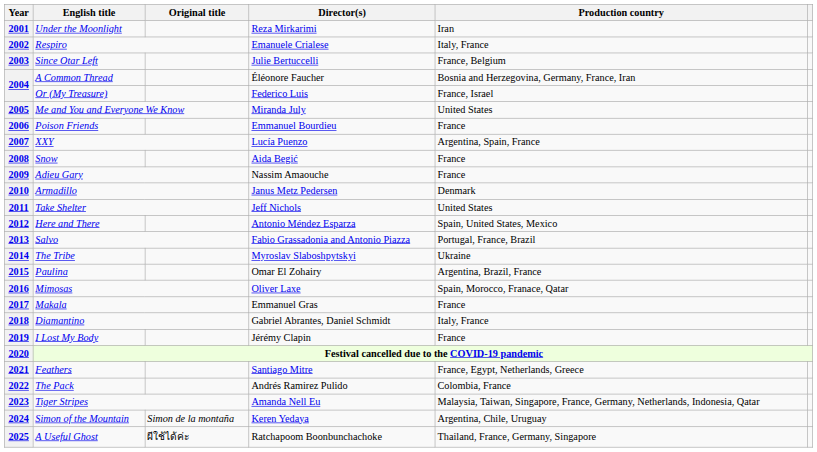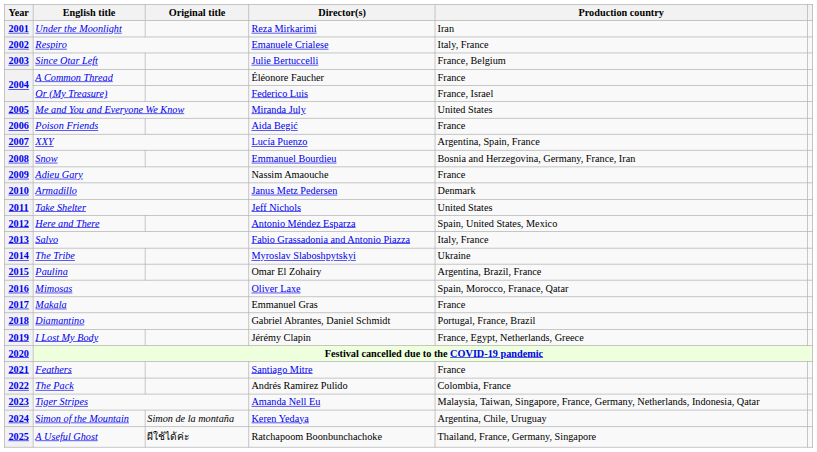 <table class="wikitable" style="width:100%; margin-bottom:2px" cellpadding="5">
 <tr>
 <th scope="col">Year</th>
 <th scope="col">English title</th>
 <th scope="col">Original title</th>
 <th scope="col">Director(s)</th>
 <th scope="col">Production country</th>
 <th scope="col"></th>
 </tr>
 <tr>
 <th><a href='#'>2001</a></th>
 <td><em><a href='#'>Under the Moonlight</a></em></td>
 <td></td>
 <td><a href='#'>Reza Mirkarimi</a></td>
 <td>Iran</td>
 <td style="text-align:center;"></td>
 </tr>
 <tr>
 <th><a href='#'>2002</a></th>
 <td colspan="2"><em><a href='#'>Respiro</a></em></td>
 <td><a href='#'>Emanuele Crialese</a></td>
 <td>Italy, France</td>
 <td style="text-align:center;"></td>
 </tr>
 <tr>
 <th><a href='#'>2003</a></th>
 <td><em><a href='#'>Since Otar Left</a></em></td>
 <td></td>
 <td><a href='#'>Julie Bertuccelli</a></td>
 <td>France, Belgium</td>
 <td style="text-align:center;"></td>
 </tr>
 <tr>
 <th rowspan="2"><a href='#'>2004</a></th>
 <td><em><a href='#'>A Common Thread</a></em></td>
 <td></td>
 <td>Éléonore Faucher</td>
-<td>Bosnia and Herzegovina, Germany, France, Iran</td>
+<td>France</td>
 <td style="text-align:center;"></td>
 </tr>
 <tr>
 <td><em><a href='#'>Or (My Treasure)</a></em></td>
 <td></td>
 <td><a href='#'>Federico Luis</a></td>
 <td>France, Israel</td>
 <td style="text-align:center;"></td>
 </tr>
 <tr>
 <th><a href='#'>2005</a></th>
 <td colspan="2"><em><a href='#'>Me and You and Everyone We Know</a></em></td>
 <td><a href='#'>Miranda July</a></td>
 <td>United States</td>
 <td style="text-align:center;"></td>
 </tr>
 <tr>
 <th><a href='#'>2006</a></th>
 <td><em><a href='#'>Poison Friends</a></em></td>
 <td></td>
-<td><a href='#'>Emmanuel Bourdieu</a></td>
+<td><a href='#'>Aida Begić</a></td>
 <td>France</td>
 <td style="text-align:center;"></td>
 </tr>
 <tr>
 <th><a href='#'>2007</a></th>
 <td colspan="2"><em><a href='#'>XXY</a></em></td>
 <td><a href='#'>Lucía Puenzo</a></td>
 <td>Argentina, Spain, France</td>
 <td style="text-align:center;"></td>
 </tr>
 <tr>
 <th><a href='#'>2008</a></th>
 <td><em><a href='#'>Snow</a></em></td>
 <td></td>
-<td><a href='#'>Aida Begić</a></td>
-<td>France</td>
+<td><a href='#'>Emmanuel Bourdieu</a></td>
+<td>Bosnia and Herzegovina, Germany, France, Iran</td>
 <td style="text-align:center;"></td>
 </tr>
 <tr>
 <th><a href='#'>2009</a></th>
 <td colspan="2"><em><a href='#'>Adieu Gary</a></em></td>
 <td>Nassim Amaouche</td>
 <td>France</td>
 <td style="text-align:center;"></td>
 </tr>
 <tr>
 <th><a href='#'>2010</a></th>
 <td colspan="2"><em><a href='#'>Armadillo</a></em></td>
 <td><a href='#'>Janus Metz Pedersen</a></td>
 <td>Denmark</td>
 <td style="text-align:center;"></td>
 </tr>
 <tr>
 <th><a href='#'>2011</a></th>
 <td colspan="2"><em><a href='#'>Take Shelter</a></em></td>
 <td><a href='#'>Jeff Nichols</a></td>
 <td>United States</td>
 <td style="text-align:center;"></td>
 </tr>
 <tr>
 <th><a href='#'>2012</a></th>
 <td><em><a href='#'>Here and There</a></em></td>
 <td></td>
 <td><a href='#'>Antonio Méndez Esparza</a></td>
 <td>Spain, United States, Mexico</td>
 <td style="text-align:center;"></td>
 </tr>
 <tr>
 <th><a href='#'>2013</a></th>
 <td colspan="2"><em><a href='#'>Salvo</a></em></td>
 <td><a href='#'>Fabio Grassadonia and Antonio Piazza</a></td>
-<td>Portugal, France, Brazil</td>
+<td>Italy, France</td>
 <td style="text-align:center;"></td>
 </tr>
 <tr>
 <th><a href='#'>2014</a></th>
 <td><em><a href='#'>The Tribe</a></em></td>
 <td></td>
 <td><a href='#'>Myroslav Slaboshpytskyi</a></td>
 <td>Ukraine</td>
 <td style="text-align:center;"></td>
 </tr>
 <tr>
 <th><a href='#'>2015</a></th>
 <td><em><a href='#'>Paulina</a></em></td>
 <td></td>
 <td>Omar El Zohairy</td>
 <td>Argentina, Brazil, France</td>
 <td style="text-align:center;"></td>
 </tr>
 <tr>
 <th><a href='#'>2016</a></th>
 <td colspan="2"><em><a href='#'>Mimosas</a></em></td>
 <td><a href='#'>Oliver Laxe</a></td>
 <td>Spain, Morocco, Franace, Qatar</td>
 <td style="text-align:center;"></td>
 </tr>
 <tr>
 <th><a href='#'>2017</a></th>
 <td colspan="2"><em><a href='#'>Makala</a></em></td>
 <td>Emmanuel Gras</td>
 <td>France</td>
 <td style="text-align:center;"></td>
 </tr>
 <tr>
 <th><a href='#'>2018</a></th>
 <td colspan="2"><em><a href='#'>Diamantino</a></em></td>
 <td>Gabriel Abrantes, Daniel Schmidt</td>
-<td>Italy, France</td>
+<td>Portugal, France, Brazil</td>
 <td style="text-align:center;"></td>
 </tr>
 <tr>
 <th><a href='#'>2019</a></th>
 <td><em><a href='#'>I Lost My Body</a></em></td>
 <td></td>
 <td>Jérémy Clapin</td>
-<td>France</td>
+<td>France, Egypt, Netherlands, Greece</td>
 <td style="text-align:center;"></td>
 </tr>
 <tr>
 <th><a href='#'>2020</a></th>
 <th colspan="5" style="background-color:#EFD; padding-left:3%" data-sort-value="ω">Festival cancelled due to the <a href='#'>COVID-19 pandemic</a></th>
 </tr>
 <tr>
 <th><a href='#'>2021</a></th>
 <td><em><a href='#'>Feathers</a></em></td>
 <td></td>
 <td><a href='#'>Santiago Mitre</a></td>
-<td>France, Egypt, Netherlands, Greece</td>
+<td>France</td>
 <td style="text-align:center;"></td>
 </tr>
 <tr>
 <th><a href='#'>2022</a></th>
 <td><em><a href='#'>The Pack</a></em></td>
 <td></td>
 <td>Andrés Ramirez Pulido</td>
 <td>Colombia, France</td>
 <td style="text-align:center;"></td>
 </tr>
 <tr>
 <th><a href='#'>2023</a></th>
 <td colspan="2"><em><a href='#'>Tiger Stripes</a></em></td>
 <td><a href='#'>Amanda Nell Eu</a></td>
 <td>Malaysia, Taiwan, Singapore, France, Germany, Netherlands, Indonesia, Qatar</td>
 <td style="text-align:center;"></td>
 </tr>
 <tr>
 <th><a href='#'>2024</a></th>
 <td><em><a href='#'>Simon of the Mountain</a></em></td>
 <td><em>Simon de la montaña</em></td>
 <td><a href='#'>Keren Yedaya</a></td>
 <td>Argentina, Chile, Uruguay</td>
 <td align="center"></td>
 </tr>
 <tr>
 <th><a href='#'>2025</a></th>
 <td><em><a href='#'>A Useful Ghost</a></em></td>
 <td>ผีใช้ได้ค่ะ</td>
 <td>Ratchapoom Boonbunchachoke</td>
 <td>Thailand, France, Germany, Singapore</td>
 <td align="center"></td>
 </tr>
 </table>
